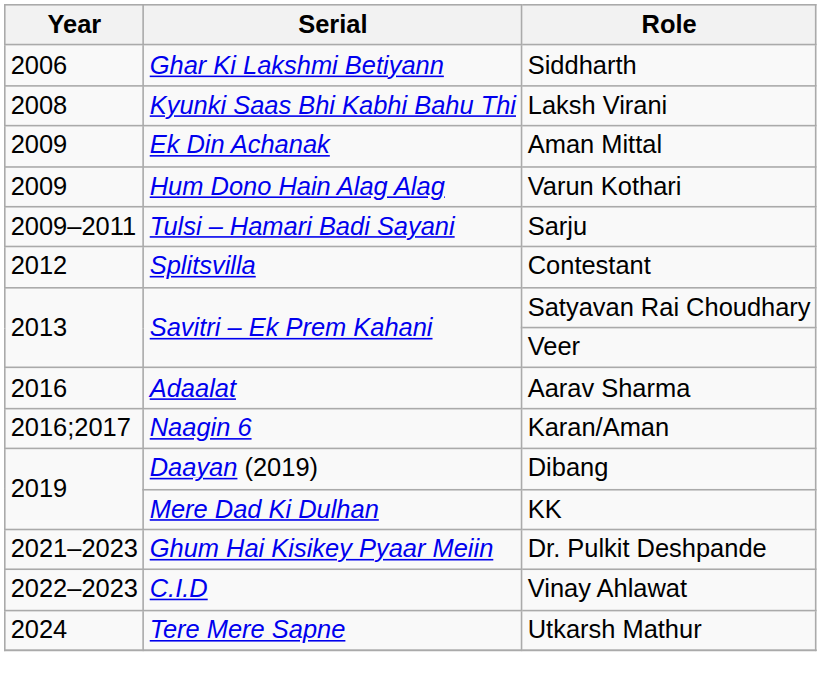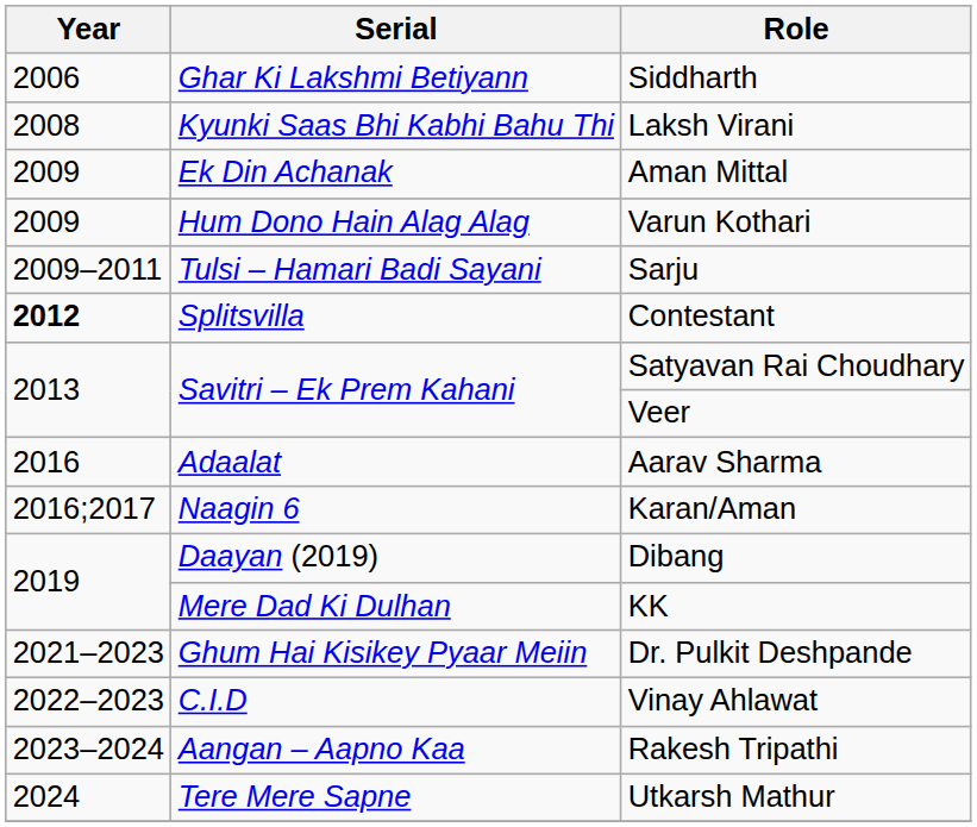 <table class="wikitable sortable">
 <tr>
 <th>Year</th>
 <th>Serial</th>
 <th>Role</th>
 </tr>
 <tr>
 <td>2006</td>
 <td><em><a href='#'>Ghar Ki Lakshmi Betiyann</a></em></td>
 <td>Siddharth</td>
 </tr>
 <tr>
 <td>2008</td>
 <td><em><a href='#'>Kyunki Saas Bhi Kabhi Bahu Thi</a></em></td>
 <td>Laksh Virani</td>
 </tr>
 <tr>
 <td>2009</td>
 <td><em><a href='#'>Ek Din Achanak</a></em></td>
 <td>Aman Mittal</td>
 </tr>
 <tr>
 <td>2009</td>
 <td><em><a href='#'>Hum Dono Hain Alag Alag</a></em></td>
 <td>Varun Kothari</td>
 </tr>
 <tr>
 <td>2009–2011</td>
 <td><em><a href='#'>Tulsi – Hamari Badi Sayani</a></em></td>
 <td>Sarju</td>
 </tr>
 <tr>
-<td>2012</td>
+<td><strong>2012</strong></td>
 <td><em><a href='#'>Splitsvilla</a></em></td>
 <td>Contestant</td>
 </tr>
 <tr>
 <td rowspan = "2">2013</td>
 <td rowspan = "2"><em><a href='#'>Savitri – Ek Prem Kahani</a></em></td>
 <td>Satyavan Rai Choudhary</td>
 </tr>
 <tr>
 <td>Veer</td>
 </tr>
 <tr>
 <td>2016</td>
 <td><em><a href='#'>Adaalat</a></em></td>
 <td>Aarav Sharma</td>
 </tr>
 <tr>
 <td>2016;2017</td>
 <td><em><a href='#'>Naagin 6</a></em></td>
 <td>Karan/Aman</td>
 </tr>
 <tr>
 <td rowspan=2>2019</td>
 <td><em><a href='#'>Daayan</a></em> (2019)</td>
 <td>Dibang</td>
 </tr>
 <tr>
 <td><em><a href='#'>Mere Dad Ki Dulhan</a></em></td>
 <td>KK</td>
 </tr>
 <tr>
 <td>2021–2023</td>
 <td><em><a href='#'>Ghum Hai Kisikey Pyaar Meiin</a></em></td>
 <td>Dr. Pulkit Deshpande</td>
 </tr>
 <tr>
 <td>2022–2023</td>
 <td><em><a href='#'>C.I.D</a></em></td>
 <td>Vinay Ahlawat</td>
 </tr>
 <tr>
+<td>2023–2024</td>
+<td><em><a href='#'>Aangan – Aapno Kaa</a></em></td>
+<td>Rakesh Tripathi</td>
+</tr>
+<tr>
 <td>2024</td>
 <td><em><a href='#'>Tere Mere Sapne</a></em></td>
 <td>Utkarsh Mathur</td>
 </tr>
 <tr>
 </tr>
 </table>
